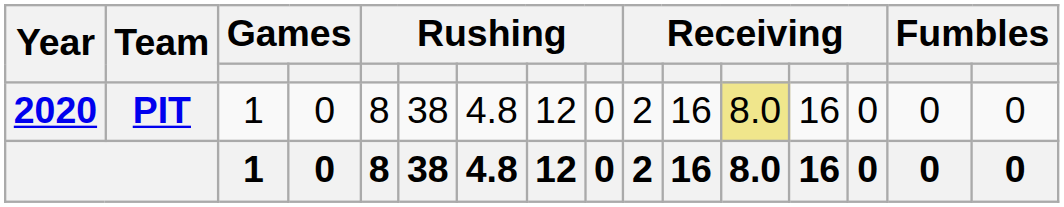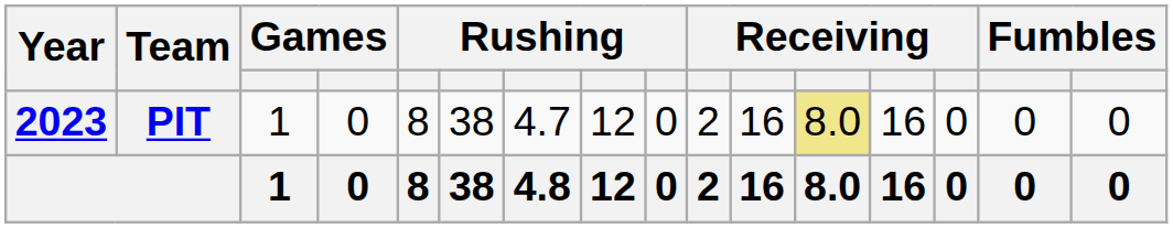 <table class="wikitable" style="text-align:center;">
 <tr>
 <th rowspan="2">Year</th>
 <th rowspan="2">Team</th>
 <th colspan="2">Games</th>
 <th colspan="5">Rushing</th>
 <th colspan="5">Receiving</th>
 <th colspan="2">Fumbles</th>
 </tr>
 <tr>
 <th></th>
 <th></th>
 <th></th>
 <th></th>
 <th></th>
 <th></th>
 <th></th>
 <th></th>
 <th></th>
 <th></th>
 <th></th>
 <th></th>
 <th></th>
 <th></th>
 </tr>
 <tr>
-<th><a href='#'>2020</a></th>
+<th><a href='#'>2023</a></th>
 <th><a href='#'>PIT</a></th>
 <td>1</td>
 <td>0</td>
 <td>8</td>
 <td>38</td>
-<td>4.8</td>
+<td>4.7</td>
 <td>12</td>
 <td>0</td>
 <td>2</td>
 <td>16</td>
 <td style="background: khaki;">8.0</td>
 <td>16</td>
 <td>0</td>
 <td>0</td>
 <td>0</td>
 </tr>
 <tr>
 <th colspan="2"></th>
 <th>1</th>
 <th>0</th>
 <th>8</th>
 <th>38</th>
 <th>4.8</th>
 <th>12</th>
 <th>0</th>
 <th>2</th>
 <th>16</th>
 <th>8.0</th>
 <th>16</th>
 <th>0</th>
 <th>0</th>
 <th>0</th>
 </tr>
 </table>
